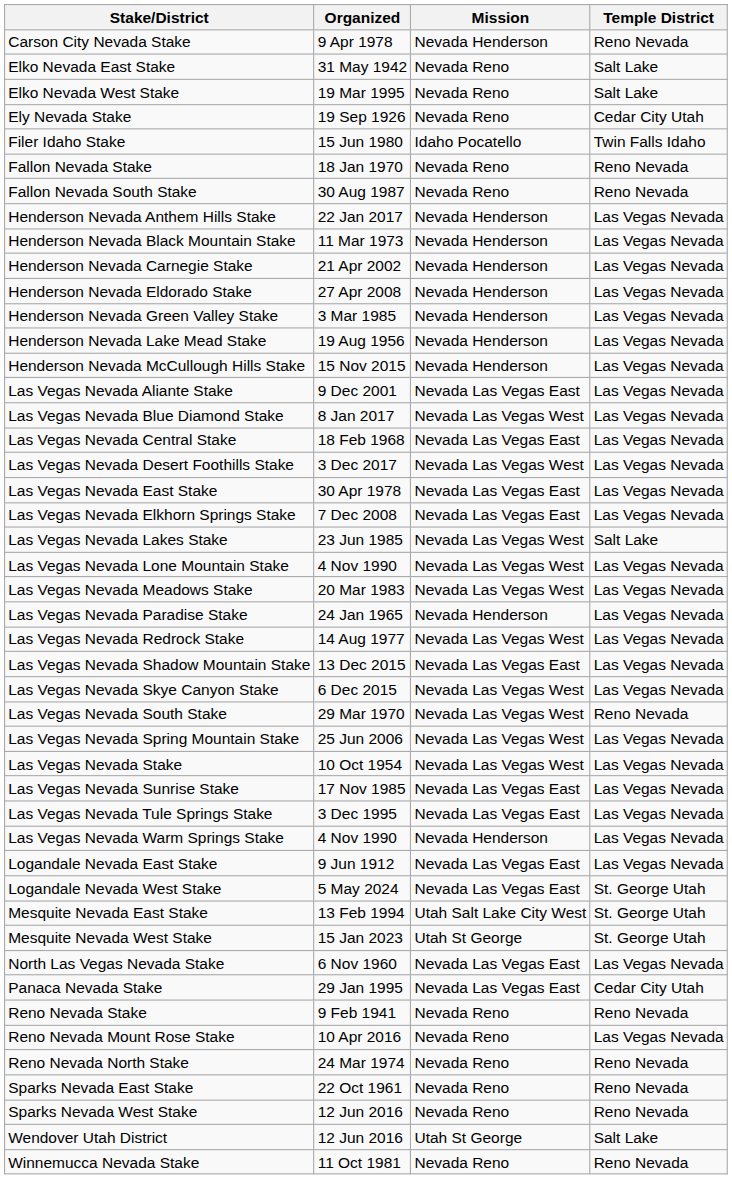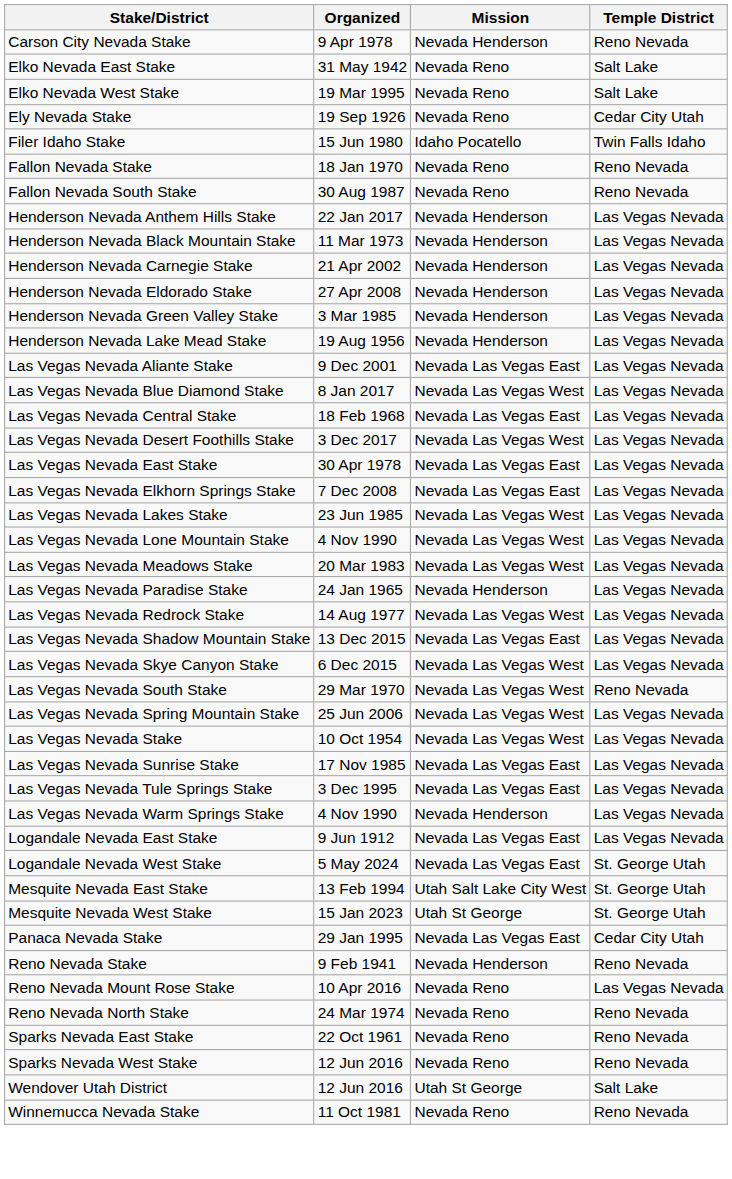 <table class="wikitable sortable mw-collapsible mw-collapsed" style="font-size:88%">
 <tr>
 <th>Stake/District</th>
 <th data-sort-type=date>Organized</th>
 <th>Mission</th>
 <th>Temple District</th>
 </tr>
 <tr>
 <td>Carson City Nevada Stake</td>
 <td>9 Apr 1978</td>
 <td>Nevada Henderson</td>
 <td>Reno Nevada</td>
 </tr>
 <tr>
 <td>Elko Nevada East Stake</td>
 <td>31 May 1942</td>
 <td>Nevada Reno</td>
 <td>Salt Lake</td>
 </tr>
 <tr>
 <td>Elko Nevada West Stake</td>
 <td>19 Mar 1995</td>
 <td>Nevada Reno</td>
 <td>Salt Lake</td>
 </tr>
 <tr>
 <td>Ely Nevada Stake</td>
 <td>19 Sep 1926</td>
 <td>Nevada Reno</td>
 <td>Cedar City Utah</td>
 </tr>
 <tr>
 <td>Filer Idaho Stake</td>
 <td>15 Jun 1980</td>
 <td>Idaho Pocatello</td>
 <td>Twin Falls Idaho</td>
 </tr>
 <tr>
 <td>Fallon Nevada Stake</td>
 <td>18 Jan 1970</td>
 <td>Nevada Reno</td>
 <td>Reno Nevada</td>
 </tr>
 <tr>
 <td>Fallon Nevada South Stake</td>
 <td>30 Aug 1987</td>
 <td>Nevada Reno</td>
 <td>Reno Nevada</td>
 </tr>
 <tr>
 <td>Henderson Nevada Anthem Hills Stake</td>
 <td>22 Jan 2017</td>
 <td>Nevada Henderson</td>
 <td>Las Vegas Nevada</td>
 </tr>
 <tr>
 <td>Henderson Nevada Black Mountain Stake</td>
 <td>11 Mar 1973</td>
 <td>Nevada Henderson</td>
 <td>Las Vegas Nevada</td>
 </tr>
 <tr>
 <td>Henderson Nevada Carnegie Stake</td>
 <td>21 Apr 2002</td>
 <td>Nevada Henderson</td>
 <td>Las Vegas Nevada</td>
 </tr>
 <tr>
 <td>Henderson Nevada Eldorado Stake</td>
 <td>27 Apr 2008</td>
 <td>Nevada Henderson</td>
 <td>Las Vegas Nevada</td>
 </tr>
 <tr>
 <td>Henderson Nevada Green Valley Stake</td>
 <td>3 Mar 1985</td>
 <td>Nevada Henderson</td>
 <td>Las Vegas Nevada</td>
 </tr>
 <tr>
 <td>Henderson Nevada Lake Mead Stake</td>
 <td>19 Aug 1956</td>
 <td>Nevada Henderson</td>
 <td>Las Vegas Nevada</td>
 </tr>
 <tr>
-<td>Henderson Nevada McCullough Hills Stake</td>
-<td>15 Nov 2015</td>
-<td>Nevada Henderson</td>
-<td>Las Vegas Nevada</td>
-</tr>
-<tr>
 <td>Las Vegas Nevada Aliante Stake</td>
 <td>9 Dec 2001</td>
 <td>Nevada Las Vegas East</td>
 <td>Las Vegas Nevada</td>
 </tr>
 <tr>
 <td>Las Vegas Nevada Blue Diamond Stake</td>
 <td>8 Jan 2017</td>
 <td>Nevada Las Vegas West</td>
 <td>Las Vegas Nevada</td>
 </tr>
 <tr>
 <td>Las Vegas Nevada Central Stake</td>
 <td>18 Feb 1968</td>
 <td>Nevada Las Vegas East</td>
 <td>Las Vegas Nevada</td>
 </tr>
 <tr>
 <td>Las Vegas Nevada Desert Foothills Stake</td>
 <td>3 Dec 2017</td>
 <td>Nevada Las Vegas West</td>
 <td>Las Vegas Nevada</td>
 </tr>
 <tr>
 <td>Las Vegas Nevada East Stake</td>
 <td>30 Apr 1978</td>
 <td>Nevada Las Vegas East</td>
 <td>Las Vegas Nevada</td>
 </tr>
 <tr>
 <td>Las Vegas Nevada Elkhorn Springs Stake</td>
 <td>7 Dec 2008</td>
 <td>Nevada Las Vegas East</td>
 <td>Las Vegas Nevada</td>
 </tr>
 <tr>
 <td>Las Vegas Nevada Lakes Stake</td>
 <td>23 Jun 1985</td>
 <td>Nevada Las Vegas West</td>
-<td>Salt Lake</td>
+<td>Las Vegas Nevada</td>
 </tr>
 <tr>
 <td>Las Vegas Nevada Lone Mountain Stake</td>
 <td>4 Nov 1990</td>
 <td>Nevada Las Vegas West</td>
 <td>Las Vegas Nevada</td>
 </tr>
 <tr>
 <td>Las Vegas Nevada Meadows Stake</td>
 <td>20 Mar 1983</td>
 <td>Nevada Las Vegas West</td>
 <td>Las Vegas Nevada</td>
 </tr>
 <tr>
 <td>Las Vegas Nevada Paradise Stake</td>
 <td>24 Jan 1965</td>
 <td>Nevada Henderson</td>
 <td>Las Vegas Nevada</td>
 </tr>
 <tr>
 <td>Las Vegas Nevada Redrock Stake</td>
 <td>14 Aug 1977</td>
 <td>Nevada Las Vegas West</td>
 <td>Las Vegas Nevada</td>
 </tr>
 <tr>
 <td>Las Vegas Nevada Shadow Mountain Stake</td>
 <td>13 Dec 2015</td>
 <td>Nevada Las Vegas East</td>
 <td>Las Vegas Nevada</td>
 </tr>
 <tr>
 <td>Las Vegas Nevada Skye Canyon Stake</td>
 <td>6 Dec 2015</td>
 <td>Nevada Las Vegas West</td>
 <td>Las Vegas Nevada</td>
 </tr>
 <tr>
 <td>Las Vegas Nevada South Stake</td>
 <td>29 Mar 1970</td>
 <td>Nevada Las Vegas West</td>
 <td>Reno Nevada</td>
 </tr>
 <tr>
 <td>Las Vegas Nevada Spring Mountain Stake</td>
 <td>25 Jun 2006</td>
 <td>Nevada Las Vegas West</td>
 <td>Las Vegas Nevada</td>
 </tr>
 <tr>
 <td>Las Vegas Nevada Stake</td>
 <td>10 Oct 1954</td>
 <td>Nevada Las Vegas West</td>
 <td>Las Vegas Nevada</td>
 </tr>
 <tr>
 <td>Las Vegas Nevada Sunrise Stake</td>
 <td>17 Nov 1985</td>
 <td>Nevada Las Vegas East</td>
 <td>Las Vegas Nevada</td>
 </tr>
 <tr>
 <td>Las Vegas Nevada Tule Springs Stake</td>
 <td>3 Dec 1995</td>
 <td>Nevada Las Vegas East</td>
 <td>Las Vegas Nevada</td>
 </tr>
 <tr>
 <td>Las Vegas Nevada Warm Springs Stake</td>
 <td>4 Nov 1990</td>
 <td>Nevada Henderson</td>
 <td>Las Vegas Nevada</td>
 </tr>
 <tr>
 <td>Logandale Nevada East Stake</td>
 <td>9 Jun 1912</td>
 <td>Nevada Las Vegas East</td>
 <td>Las Vegas Nevada</td>
 </tr>
 <tr>
 <td>Logandale Nevada West Stake</td>
 <td>5 May 2024</td>
 <td>Nevada Las Vegas East</td>
 <td>St. George Utah</td>
 </tr>
 <tr>
 <td>Mesquite Nevada East Stake</td>
 <td>13 Feb 1994</td>
 <td>Utah Salt Lake City West</td>
 <td>St. George Utah</td>
 </tr>
 <tr>
 <td>Mesquite Nevada West Stake</td>
 <td>15 Jan 2023</td>
 <td>Utah St George</td>
 <td>St. George Utah</td>
 </tr>
 <tr>
-<td>North Las Vegas Nevada Stake</td>
-<td>6 Nov 1960</td>
-<td>Nevada Las Vegas East</td>
-<td>Las Vegas Nevada</td>
-</tr>
-<tr>
 <td>Panaca Nevada Stake</td>
 <td>29 Jan 1995</td>
 <td>Nevada Las Vegas East</td>
 <td>Cedar City Utah</td>
 </tr>
 <tr>
 <td>Reno Nevada Stake</td>
 <td>9 Feb 1941</td>
-<td>Nevada Reno</td>
+<td>Nevada Henderson</td>
 <td>Reno Nevada</td>
 </tr>
 <tr>
 <td>Reno Nevada Mount Rose Stake</td>
 <td>10 Apr 2016</td>
 <td>Nevada Reno</td>
 <td>Las Vegas Nevada</td>
 </tr>
 <tr>
 <td>Reno Nevada North Stake</td>
 <td>24 Mar 1974</td>
 <td>Nevada Reno</td>
 <td>Reno Nevada</td>
 </tr>
 <tr>
 <td>Sparks Nevada East Stake</td>
 <td>22 Oct 1961</td>
 <td>Nevada Reno</td>
 <td>Reno Nevada</td>
 </tr>
 <tr>
 <td>Sparks Nevada West Stake</td>
 <td>12 Jun 2016</td>
 <td>Nevada Reno</td>
 <td>Reno Nevada</td>
 </tr>
 <tr>
 <td>Wendover Utah District</td>
 <td>12 Jun 2016</td>
 <td>Utah St George</td>
 <td>Salt Lake</td>
 </tr>
 <tr>
 <td>Winnemucca Nevada Stake</td>
 <td>11 Oct 1981</td>
 <td>Nevada Reno</td>
 <td>Reno Nevada</td>
 </tr>
 </table>
